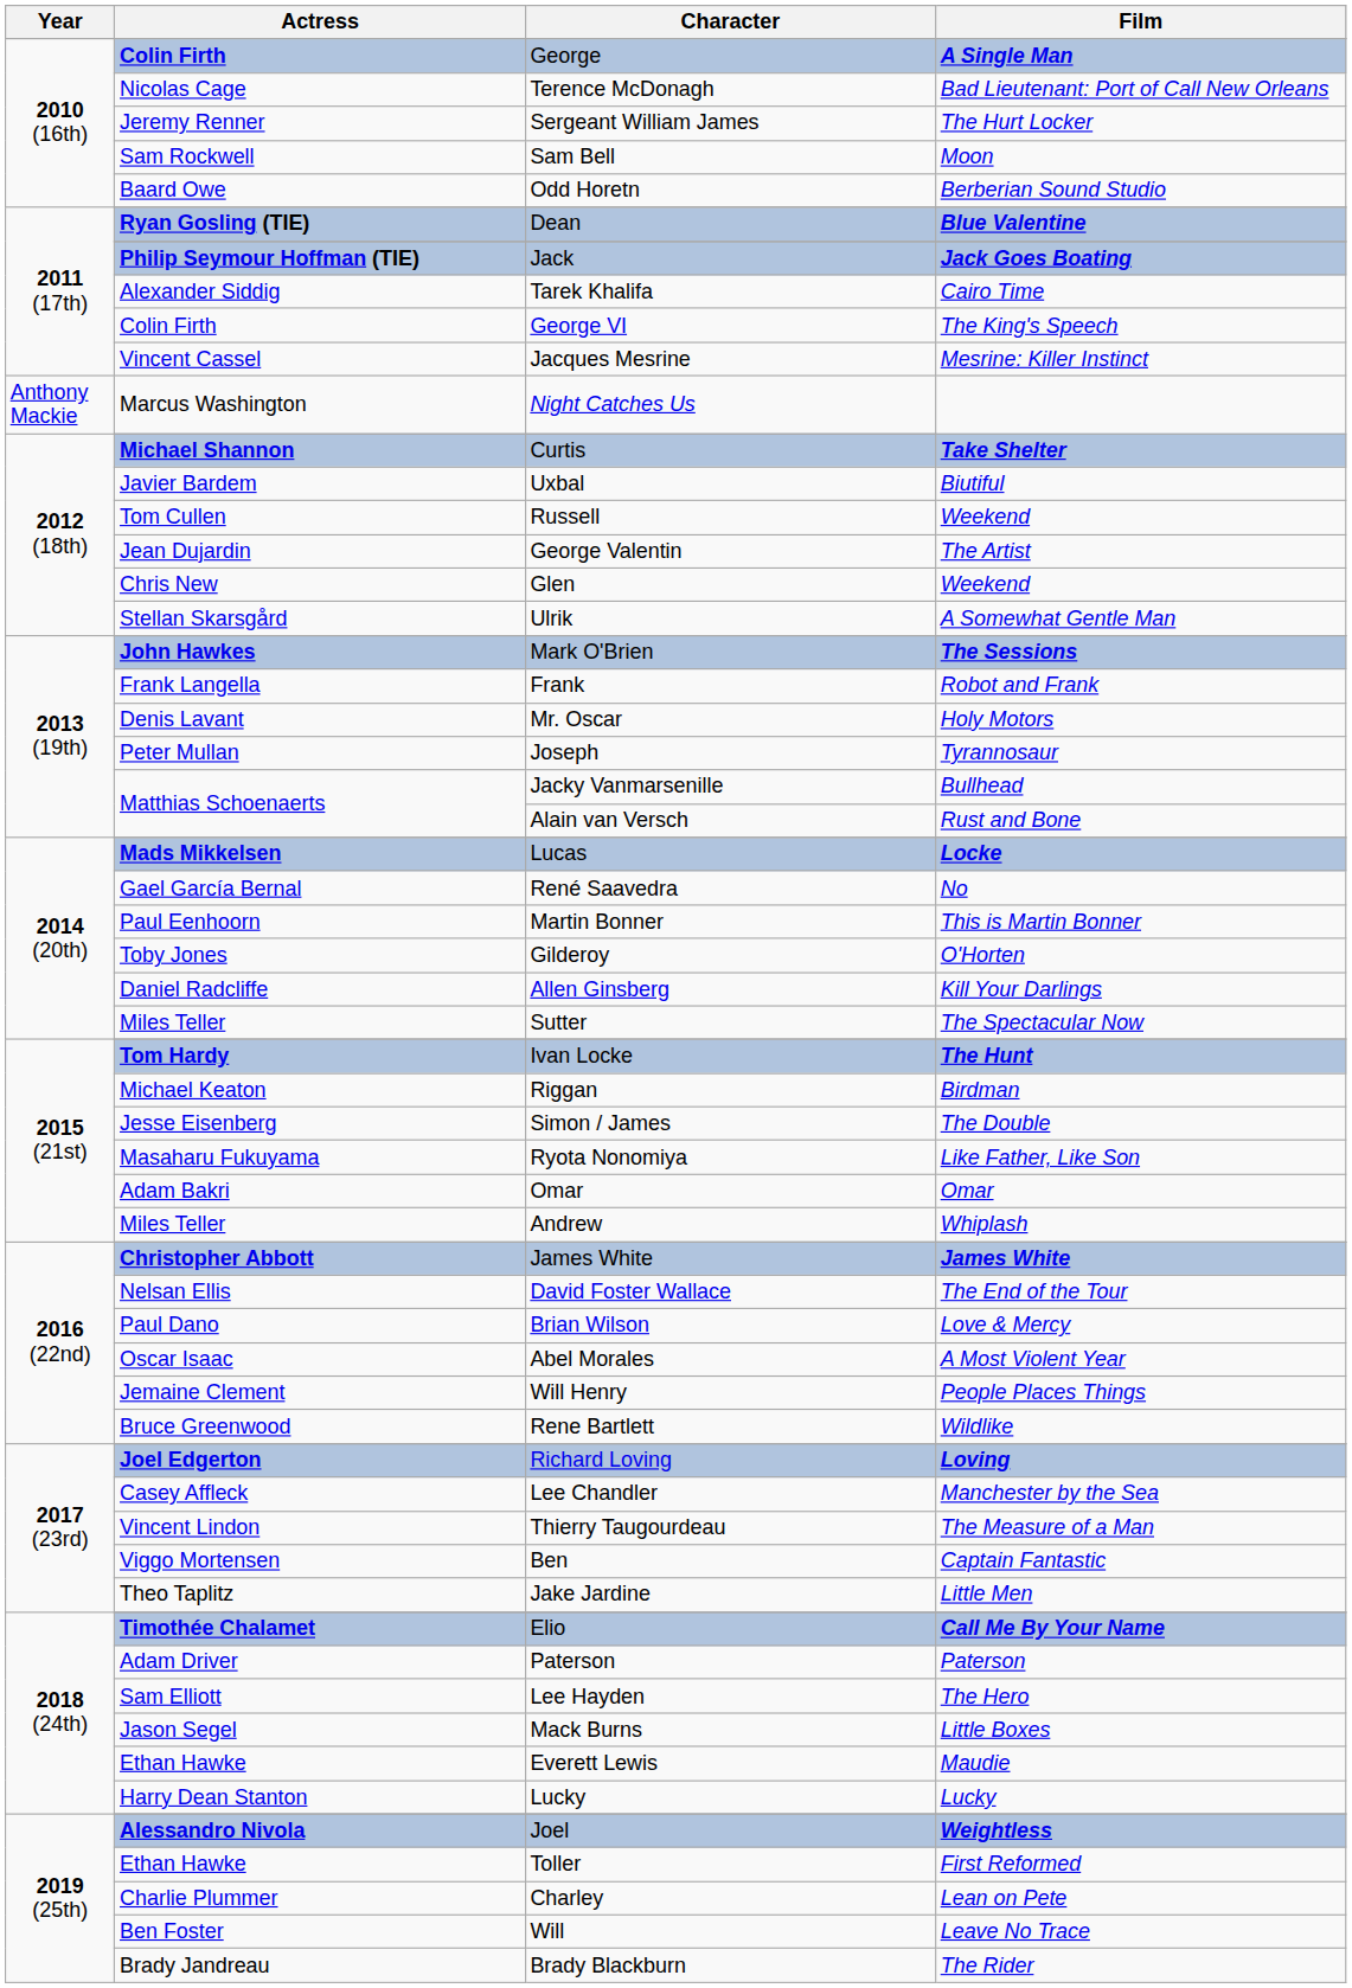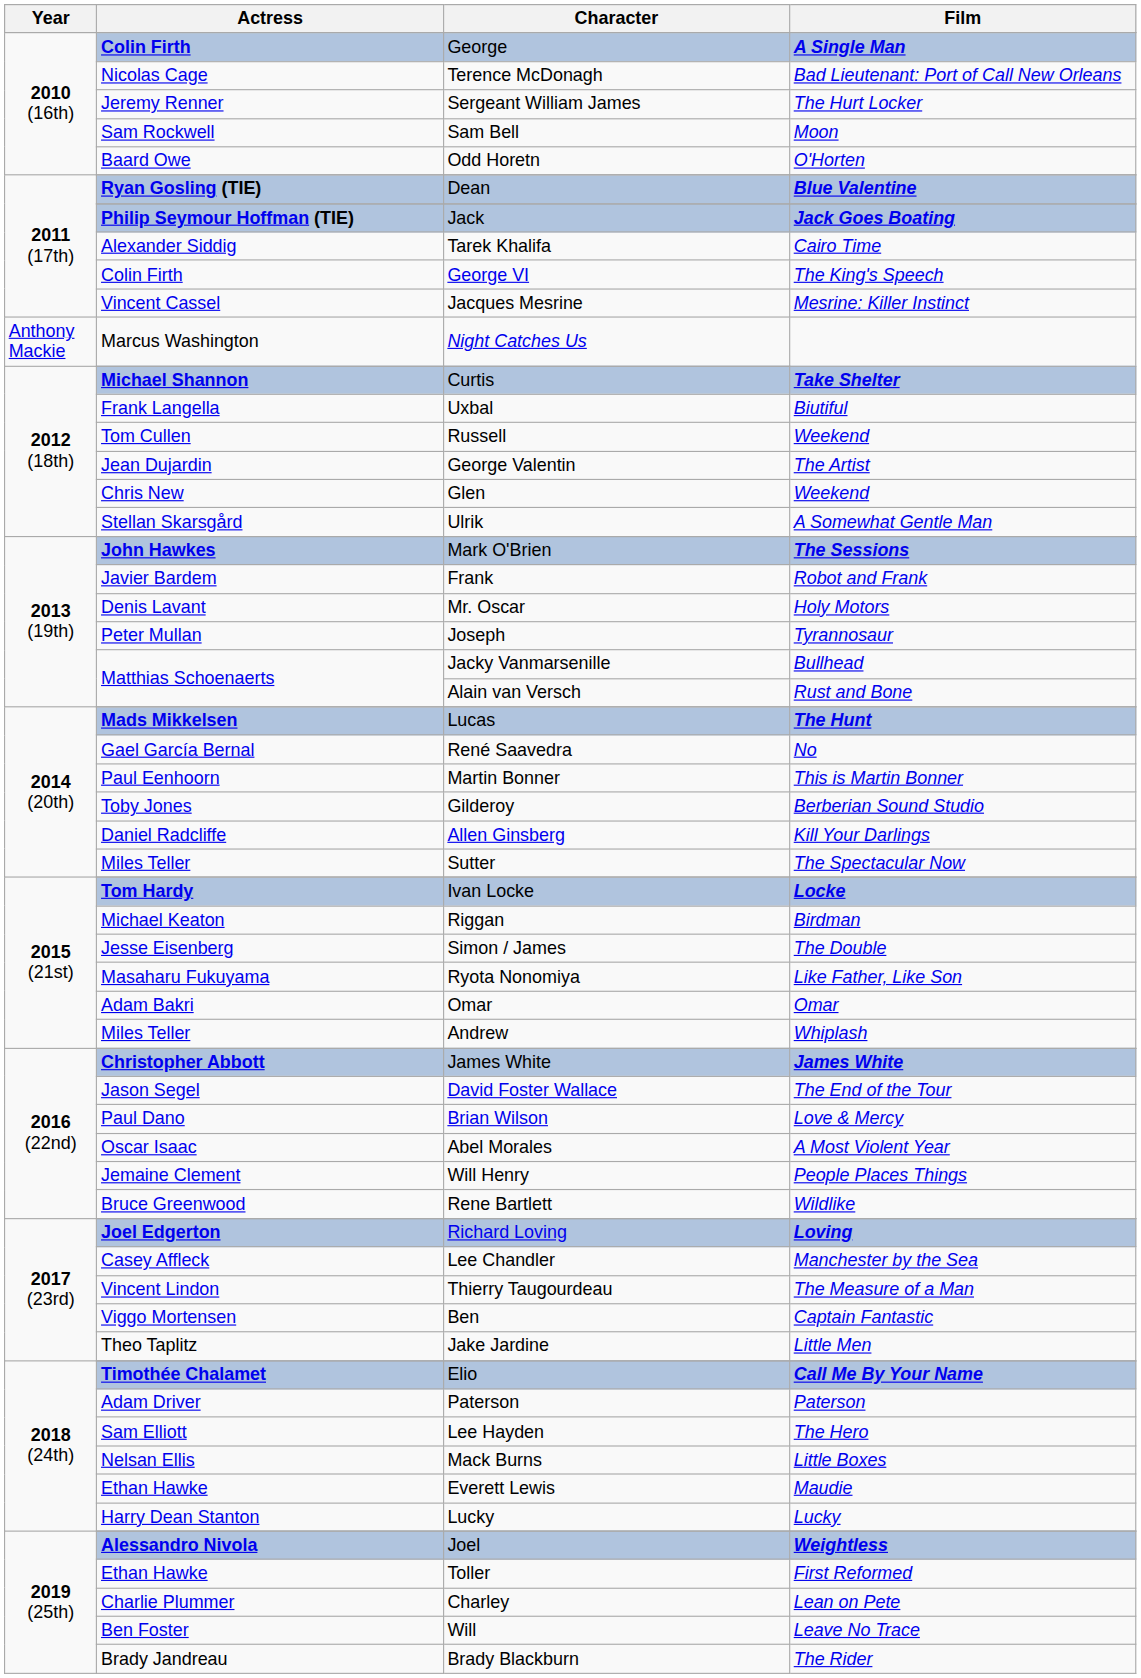 <table class="wikitable" style="width:80%">
 <tr style="background:#bebebe;">
 <th style="width:8%;">Year</th>
 <th style="width:30%;">Actress</th>
 <th style="width:30%;">Character</th>
 <th style="width:30%;">Film</th>
 </tr>
 <tr>
 <td rowspan=6 style="text-align:center"><strong>2010</strong><br>(16th)</td>
 </tr>
 <tr style="background:#B0C4DE;">
 <td><strong><a href='#'>Colin Firth</a></strong></td>
 <td>George</td>
 <td><strong><em><a href='#'>A Single Man</a></em></strong></td>
 </tr>
 <tr>
 <td><a href='#'>Nicolas Cage</a></td>
 <td>Terence McDonagh</td>
 <td><em><a href='#'>Bad Lieutenant: Port of Call New Orleans</a></em></td>
 </tr>
 <tr>
 <td><a href='#'>Jeremy Renner</a></td>
 <td>Sergeant William James</td>
 <td><em><a href='#'>The Hurt Locker</a></em></td>
 </tr>
 <tr>
 <td><a href='#'>Sam Rockwell</a></td>
 <td>Sam Bell</td>
 <td><a href='#'><em>Moon</em></a></td>
 </tr>
 <tr>
 <td><a href='#'>Baard Owe</a></td>
 <td>Odd Horetn</td>
-<td><em><a href='#'>Berberian Sound Studio</a></em></td>
+<td><a href='#'><em>O'Horten</em></a></td>
 </tr>
 <tr>
 <td rowspan=7 style="text-align:center"><strong>2011</strong><br>(17th)</td>
 </tr>
 <tr style="background:#B0C4DE;">
 <td><strong><a href='#'>Ryan Gosling</a></strong> <strong>(TIE)</strong></td>
 <td>Dean</td>
 <td><strong><a href='#'><em>Blue Valentine</em></a></strong></td>
 </tr>
 <tr>
 </tr>
 <tr style="background:#B0C4DE;">
 <td><strong><a href='#'>Philip Seymour Hoffman</a></strong> <strong>(TIE)</strong></td>
 <td>Jack</td>
 <td><strong><em><a href='#'>Jack Goes Boating</a></em></strong></td>
 </tr>
 <tr>
 <td><a href='#'>Alexander Siddig</a></td>
 <td>Tarek Khalifa</td>
 <td><em><a href='#'>Cairo Time</a></em></td>
 </tr>
 <tr>
 <td><a href='#'>Colin Firth</a></td>
 <td><a href='#'>George VI</a></td>
 <td><em><a href='#'>The King's Speech</a></em></td>
 </tr>
 <tr>
 <td><a href='#'>Vincent Cassel</a></td>
 <td>Jacques Mesrine</td>
 <td><a href='#'><em>Mesrine: Killer Instinct</em></a></td>
 </tr>
 <tr>
 <td><a href='#'>Anthony Mackie</a></td>
 <td>Marcus Washington</td>
 <td><em><a href='#'>Night Catches Us</a></em></td>
 </tr>
 <tr>
 <td rowspan=7 style="text-align:center"><strong>2012</strong><br>(18th)</td>
 </tr>
 <tr style="background:#B0C4DE;">
 <td><strong><a href='#'>Michael Shannon</a></strong></td>
 <td>Curtis</td>
 <td><strong><em><a href='#'>Take Shelter</a></em></strong></td>
 </tr>
 <tr>
-<td><a href='#'>Javier Bardem</a></td>
+<td><a href='#'>Frank Langella</a></td>
 <td>Uxbal</td>
 <td><em><a href='#'>Biutiful</a></em></td>
 </tr>
 <tr>
 <td><a href='#'>Tom Cullen</a></td>
 <td>Russell</td>
 <td><a href='#'><em>Weekend</em></a></td>
 </tr>
 <tr>
 <td><a href='#'>Jean Dujardin</a></td>
 <td>George Valentin</td>
 <td><a href='#'><em>The Artist</em></a></td>
 </tr>
 <tr>
 <td><a href='#'>Chris New</a></td>
 <td>Glen</td>
 <td><a href='#'><em>Weekend</em></a></td>
 </tr>
 <tr>
 <td><a href='#'>Stellan Skarsgård</a></td>
 <td>Ulrik</td>
 <td><em><a href='#'>A Somewhat Gentle Man</a></em></td>
 </tr>
 <tr>
 <td rowspan=7 style="text-align:center"><strong>2013</strong><br>(19th)</td>
 </tr>
 <tr style="background:#B0C4DE;">
 <td><strong><a href='#'>John Hawkes</a></strong></td>
 <td>Mark O'Brien</td>
 <td><strong><a href='#'><em>The Sessions</em></a></strong></td>
 </tr>
 <tr>
-<td><a href='#'>Frank Langella</a></td>
+<td><a href='#'>Javier Bardem</a></td>
 <td>Frank</td>
 <td><a href='#'><em>Robot and Frank</em></a></td>
 </tr>
 <tr>
 <td><a href='#'>Denis Lavant</a></td>
 <td>Mr. Oscar</td>
 <td><em><a href='#'>Holy Motors</a></em></td>
 </tr>
 <tr>
 <td><a href='#'>Peter Mullan</a></td>
 <td>Joseph</td>
 <td><a href='#'><em>Tyrannosaur</em></a></td>
 </tr>
 <tr>
 <td rowspan="2"><a href='#'>Matthias Schoenaerts</a></td>
 <td>Jacky Vanmarsenille</td>
 <td><a href='#'><em>Bullhead</em></a></td>
 </tr>
 <tr>
 <td>Alain van Versch</td>
 <td><em><a href='#'>Rust and Bone</a></em></td>
 </tr>
 <tr>
 <td rowspan=7 style="text-align:center"><strong>2014</strong><br>(20th)</td>
 </tr>
 <tr style="background:#B0C4DE;">
 <td><strong><a href='#'>Mads Mikkelsen</a></strong></td>
 <td>Lucas</td>
-<td><strong><a href='#'><em>Locke</em></a></strong></td>
+<td><strong><a href='#'><em>The Hunt</em></a></strong></td>
 </tr>
 <tr>
 <td><a href='#'>Gael García Bernal</a></td>
 <td>René Saavedra</td>
 <td><a href='#'><em>No</em></a></td>
 </tr>
 <tr>
 <td><a href='#'>Paul Eenhoorn</a></td>
 <td>Martin Bonner</td>
 <td><a href='#'><em>This is Martin Bonner</em></a></td>
 </tr>
 <tr>
 <td><a href='#'>Toby Jones</a></td>
 <td>Gilderoy</td>
-<td><a href='#'><em>O'Horten</em></a></td>
+<td><em><a href='#'>Berberian Sound Studio</a></em></td>
 </tr>
 <tr>
 <td><a href='#'>Daniel Radcliffe</a></td>
 <td><a href='#'>Allen Ginsberg</a></td>
 <td><a href='#'><em>Kill Your Darlings</em></a></td>
 </tr>
 <tr>
 <td><a href='#'>Miles Teller</a></td>
 <td>Sutter</td>
 <td><em><a href='#'>The Spectacular Now</a></em></td>
 </tr>
 <tr>
 <td rowspan=7 style="text-align:center"><strong>2015</strong><br>(21st)</td>
 </tr>
 <tr style="background:#B0C4DE;">
 <td><strong><a href='#'>Tom Hardy</a></strong></td>
 <td>Ivan Locke</td>
-<td><strong><a href='#'><em>The Hunt</em></a></strong></td>
+<td><strong><a href='#'><em>Locke</em></a></strong></td>
 </tr>
 <tr>
 <td><a href='#'>Michael Keaton</a></td>
 <td>Riggan</td>
 <td><a href='#'><em>Birdman</em></a></td>
 </tr>
 <tr>
 <td><a href='#'>Jesse Eisenberg</a></td>
 <td>Simon / James</td>
 <td><a href='#'><em>The Double</em></a></td>
 </tr>
 <tr>
 <td><a href='#'>Masaharu Fukuyama</a></td>
 <td>Ryota Nonomiya</td>
 <td><a href='#'><em>Like Father, Like Son</em></a></td>
 </tr>
 <tr>
 <td><a href='#'>Adam Bakri</a></td>
 <td>Omar</td>
 <td><a href='#'><em>Omar</em></a></td>
 </tr>
 <tr>
 <td><a href='#'>Miles Teller</a></td>
 <td>Andrew</td>
 <td><a href='#'><em>Whiplash</em></a></td>
 </tr>
 <tr>
 <td rowspan=7 style="text-align:center"><strong>2016</strong><br>(22nd)</td>
 </tr>
 <tr style="background:#B0C4DE;">
 <td><strong><a href='#'>Christopher Abbott</a></strong></td>
 <td>James White</td>
 <td><strong><a href='#'><em>James White</em></a></strong></td>
 </tr>
 <tr>
-<td><a href='#'>Nelsan Ellis</a></td>
+<td><a href='#'>Jason Segel</a></td>
 <td><a href='#'>David Foster Wallace</a></td>
 <td><em><a href='#'>The End of the Tour</a></em></td>
 </tr>
 <tr>
 <td><a href='#'>Paul Dano</a></td>
 <td><a href='#'>Brian Wilson</a></td>
 <td><a href='#'><em>Love & Mercy</em></a></td>
 </tr>
 <tr>
 <td><a href='#'>Oscar Isaac</a></td>
 <td>Abel Morales</td>
 <td><em><a href='#'>A Most Violent Year</a></em></td>
 </tr>
 <tr>
 <td><a href='#'>Jemaine Clement</a></td>
 <td>Will Henry</td>
 <td><em><a href='#'>People Places Things</a></em></td>
 </tr>
 <tr>
 <td><a href='#'>Bruce Greenwood</a></td>
 <td>Rene Bartlett</td>
 <td><em><a href='#'>Wildlike</a></em></td>
 </tr>
 <tr>
 <td rowspan=6 style="text-align:center"><strong>2017</strong><br>(23rd)</td>
 </tr>
 <tr style="background:#B0C4DE;">
 <td><strong><a href='#'>Joel Edgerton</a></strong></td>
 <td><a href='#'>Richard Loving</a></td>
 <td><strong><a href='#'><em>Loving</em></a></strong></td>
 </tr>
 <tr>
 <td><a href='#'>Casey Affleck</a></td>
 <td>Lee Chandler</td>
 <td><a href='#'><em>Manchester by the Sea</em></a></td>
 </tr>
 <tr>
 <td><a href='#'>Vincent Lindon</a></td>
 <td>Thierry Taugourdeau</td>
 <td><a href='#'><em>The Measure of a Man</em></a></td>
 </tr>
 <tr>
 <td><a href='#'>Viggo Mortensen</a></td>
 <td>Ben</td>
 <td><a href='#'><em>Captain Fantastic</em></a></td>
 </tr>
 <tr>
 <td>Theo Taplitz</td>
 <td>Jake Jardine</td>
 <td><a href='#'><em>Little Men</em></a></td>
 </tr>
 <tr>
 <td rowspan=7 style="text-align:center"><strong>2018</strong><br>(24th)</td>
 </tr>
 <tr style="background:#B0C4DE;">
 <td><strong><a href='#'>Timothée Chalamet</a></strong></td>
 <td>Elio</td>
 <td><strong><a href='#'><em>Call Me By Your Name</em></a></strong></td>
 </tr>
 <tr>
 <td><a href='#'>Adam Driver</a></td>
 <td>Paterson</td>
 <td><a href='#'><em>Paterson</em></a></td>
 </tr>
 <tr>
 <td><a href='#'>Sam Elliott</a></td>
 <td>Lee Hayden</td>
 <td><a href='#'><em>The Hero</em></a></td>
 </tr>
 <tr>
-<td><a href='#'>Jason Segel</a></td>
+<td><a href='#'>Nelsan Ellis</a></td>
 <td>Mack Burns</td>
 <td><a href='#'><em>Little Boxes</em></a></td>
 </tr>
 <tr>
 <td><a href='#'>Ethan Hawke</a></td>
 <td>Everett Lewis</td>
 <td><a href='#'><em>Maudie</em></a></td>
 </tr>
 <tr>
 <td><a href='#'>Harry Dean Stanton</a></td>
 <td>Lucky</td>
 <td><a href='#'><em>Lucky</em></a></td>
 </tr>
 <tr>
 <td rowspan=6 style="text-align:center"><strong>2019</strong><br>(25th)</td>
 </tr>
 <tr style="background:#B0C4DE;">
 <td><strong><a href='#'>Alessandro Nivola</a></strong></td>
 <td>Joel</td>
 <td><strong><a href='#'><em>Weightless</em></a></strong></td>
 </tr>
 <tr>
 <td><a href='#'>Ethan Hawke</a></td>
 <td>Toller</td>
 <td><em><a href='#'>First Reformed</a></em></td>
 </tr>
 <tr>
 <td><a href='#'>Charlie Plummer</a></td>
 <td>Charley</td>
 <td><em><a href='#'>Lean on Pete</a></em></td>
 </tr>
 <tr>
 <td><a href='#'>Ben Foster</a></td>
 <td>Will</td>
 <td><a href='#'><em>Leave No Trace</em></a></td>
 </tr>
 <tr>
 <td>Brady Jandreau</td>
 <td>Brady Blackburn</td>
 <td><a href='#'><em>The Rider</em></a></td>
 </tr>
 </table>
